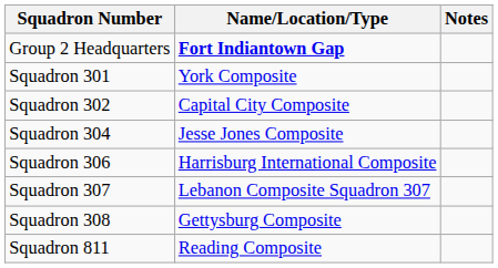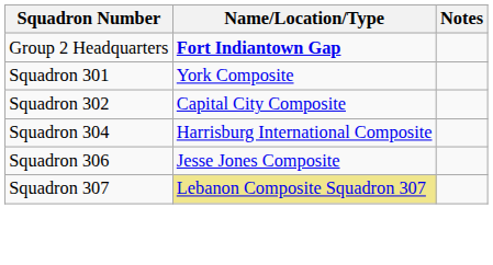 <table class="wikitable">
 <tr>
 <th>Squadron Number</th>
 <th>Name/Location/Type</th>
 <th>Notes</th>
 </tr>
 <tr>
 <td>Group 2 Headquarters</td>
 <td><strong><a href='#'>Fort Indiantown Gap</a></strong></td>
 <td></td>
 </tr>
 <tr>
 <td>Squadron 301</td>
 <td><a href='#'>York Composite</a></td>
 <td></td>
 </tr>
 <tr>
 <td>Squadron 302</td>
 <td><a href='#'>Capital City Composite</a></td>
 <td></td>
 </tr>
 <tr>
 <td>Squadron 304</td>
+<td><a href='#'>Harrisburg International Composite</a></td>
+<td></td>
+</tr>
+<tr>
+<td>Squadron 306</td>
 <td><a href='#'>Jesse Jones Composite</a></td>
 <td></td>
 </tr>
 <tr>
-<td>Squadron 306</td>
-<td><a href='#'>Harrisburg International Composite</a></td>
-<td></td>
-</tr>
-<tr>
 <td>Squadron 307</td>
-<td><a href='#'>Lebanon Composite Squadron 307</a></td>
-<td></td>
-</tr>
-<tr>
-<td>Squadron 308</td>
-<td><a href='#'>Gettysburg Composite</a></td>
-<td></td>
-</tr>
-<tr>
-<td>Squadron 811</td>
-<td><a href='#'>Reading Composite</a></td>
+<td style="background: khaki;"><a href='#'>Lebanon Composite Squadron 307</a></td>
 <td></td>
 </tr>
 </table>
